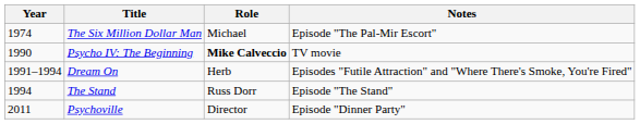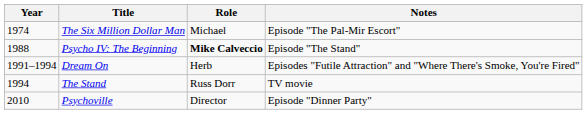 <table class="wikitable">
 <tr>
 <th>Year</th>
 <th>Title</th>
 <th>Role</th>
 <th>Notes</th>
 </tr>
 <tr>
 <td>1974</td>
 <td><em><a href='#'>The Six Million Dollar Man</a></em></td>
 <td>Michael</td>
 <td>Episode "The Pal-Mir Escort"</td>
 </tr>
 <tr>
-<td>1990</td>
+<td>1988</td>
 <td><em><a href='#'>Psycho IV: The Beginning</a></em></td>
 <td><strong>Mike Calveccio</strong></td>
-<td>TV movie</td>
+<td>Episode "The Stand"</td>
 </tr>
 <tr>
 <td>1991–1994</td>
 <td><em><a href='#'>Dream On</a></em></td>
 <td>Herb</td>
 <td>Episodes "Futile Attraction" and "Where There's Smoke, You're Fired"</td>
 </tr>
 <tr>
 <td>1994</td>
 <td><em><a href='#'>The Stand</a></em></td>
 <td>Russ Dorr</td>
-<td>Episode "The Stand"</td>
+<td>TV movie</td>
 </tr>
 <tr>
-<td>2011</td>
+<td>2010</td>
 <td><em><a href='#'>Psychoville</a></em></td>
 <td>Director</td>
 <td>Episode "Dinner Party"</td>
 </tr>
 </table>
